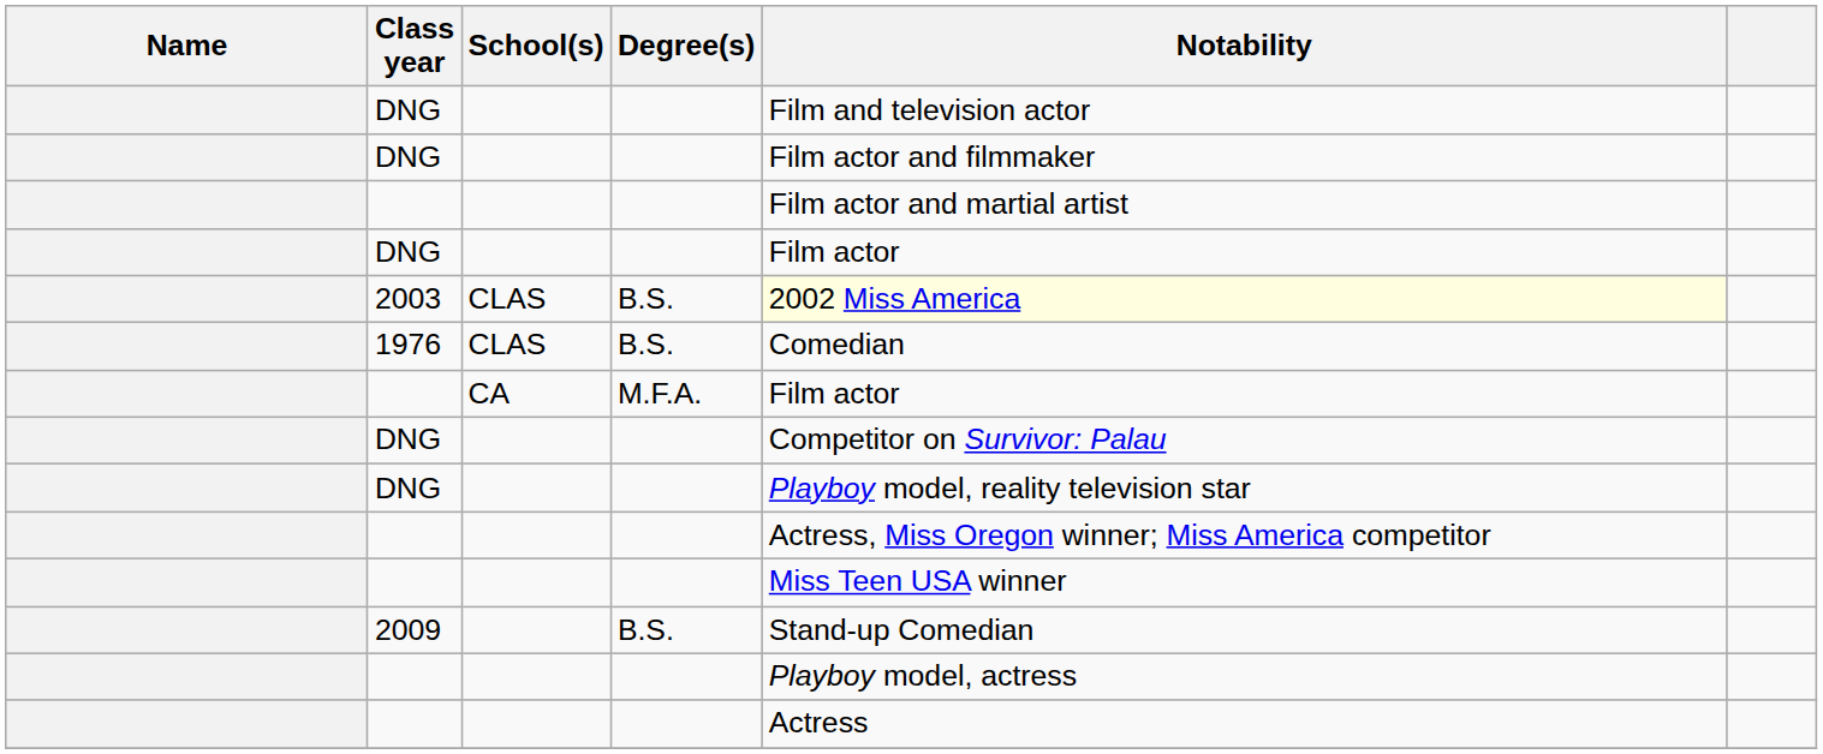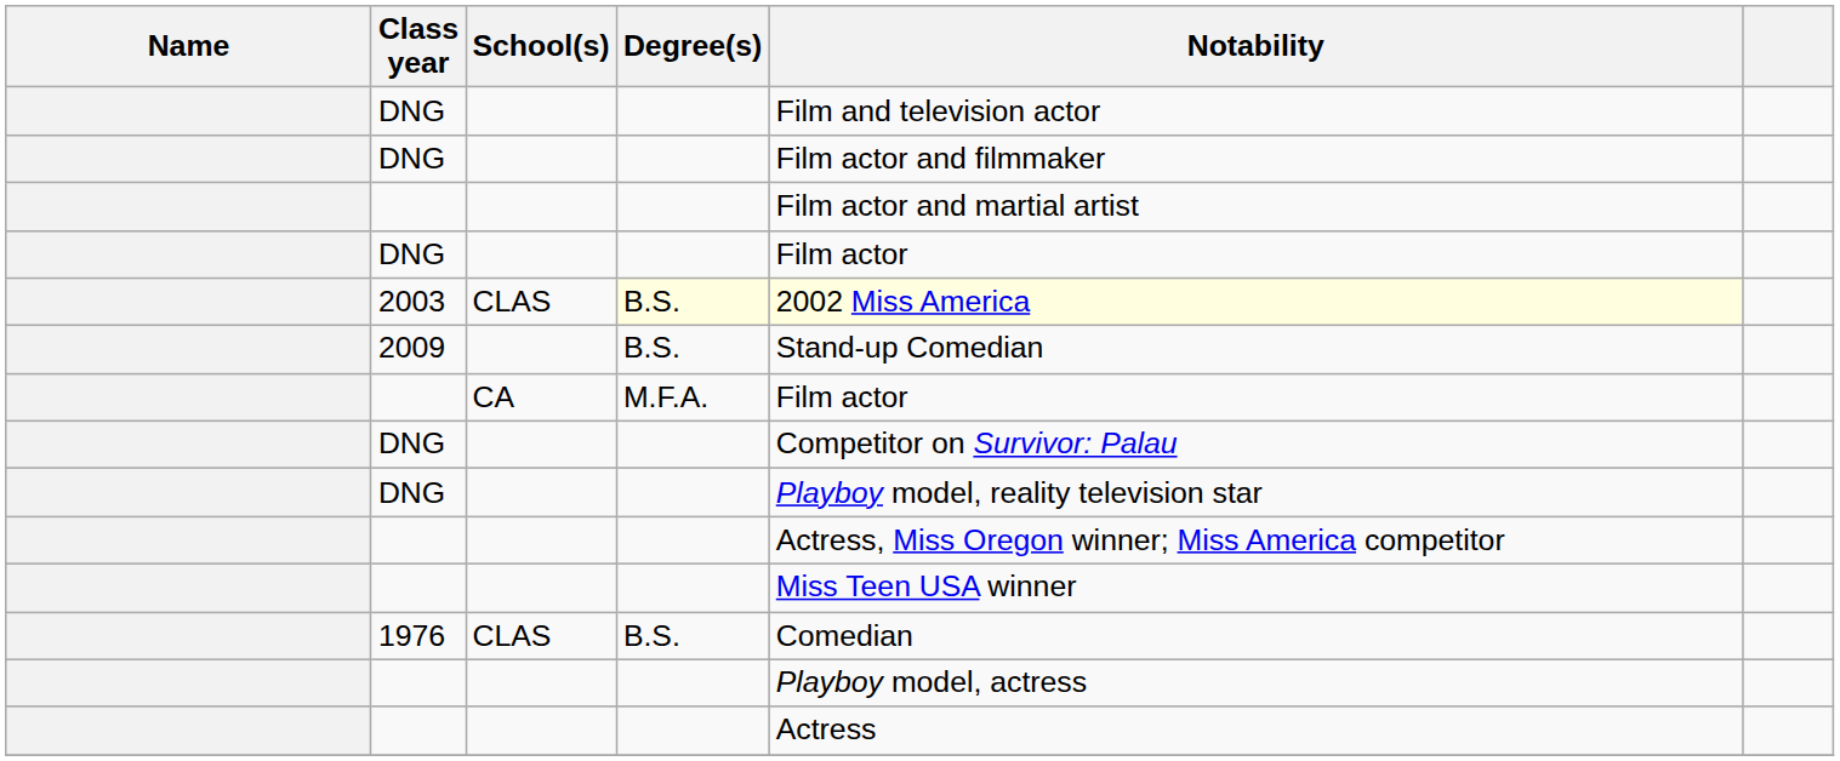 <table class="wikitable sortable plainrowheaders" style="width:77%">
 <tr>
 <th style="width:20%;">Name</th>
 <th style="width:5%;">Class year</th>
 <th style="width:5%;">School(s)</th>
 <th style="width:5%;">Degree(s)</th>
 <th style="width:*;" class="unsortable">Notability</th>
 <th style="width:5%;" class="unsortable"></th>
 </tr>
 <tr>
 <th scope="row"></th>
 <td>DNG</td>
 <td></td>
 <td></td>
 <td>Film and television actor</td>
 <td align=center></td>
 </tr>
 <tr>
 <th scope="row"></th>
 <td>DNG</td>
 <td></td>
 <td></td>
 <td>Film actor and filmmaker</td>
 <td align=center></td>
 </tr>
 <tr>
 <th scope="row"></th>
 <td></td>
 <td></td>
 <td></td>
 <td>Film actor and martial artist</td>
 <td align=center></td>
 </tr>
 <tr>
 <th scope="row"></th>
 <td>DNG</td>
 <td></td>
 <td></td>
 <td>Film actor</td>
 <td align=center></td>
 </tr>
 <tr>
 <th scope="row"></th>
 <td>2003</td>
 <td>CLAS</td>
-<td>B.S.</td>
+<td style="background: lightyellow;">B.S.</td>
 <td style="background: lightyellow;">2002 <a href='#'>Miss America</a></td>
 <td align=center></td>
 </tr>
 <tr>
 <th scope="row"></th>
-<td>1976</td>
-<td>CLAS</td>
+<td>2009</td>
+<td></td>
 <td>B.S.</td>
-<td>Comedian</td>
+<td>Stand-up Comedian</td>
 <td align=center></td>
 </tr>
 <tr>
 <th scope="row"></th>
 <td></td>
 <td>CA</td>
 <td>M.F.A.</td>
 <td>Film actor</td>
 <td align=center></td>
 </tr>
 <tr>
 <th scope="row"></th>
 <td>DNG</td>
 <td></td>
 <td></td>
 <td>Competitor on <em><a href='#'>Survivor: Palau</a></em></td>
 <td align=center></td>
 </tr>
 <tr>
 <th scope="row"></th>
 <td>DNG</td>
 <td></td>
 <td></td>
 <td><em><a href='#'>Playboy</a></em> model, reality television star</td>
 <td align=center></td>
 </tr>
 <tr>
 <th scope="row"></th>
 <td></td>
 <td></td>
 <td></td>
 <td>Actress, <a href='#'>Miss Oregon</a> winner; <a href='#'>Miss America</a> competitor</td>
 <td align=center></td>
 </tr>
 <tr>
 <th scope="row"></th>
 <td></td>
 <td></td>
 <td></td>
 <td><a href='#'>Miss Teen USA</a> winner</td>
 <td align=center></td>
 </tr>
 <tr>
 <th scope="row"></th>
-<td>2009</td>
-<td></td>
+<td>1976</td>
+<td>CLAS</td>
 <td>B.S.</td>
-<td>Stand-up Comedian</td>
+<td>Comedian</td>
 <td align=center></td>
 </tr>
 <tr>
 <th scope="row"></th>
 <td></td>
 <td></td>
 <td></td>
 <td><em>Playboy</em> model, actress</td>
 <td align=center></td>
 </tr>
 <tr>
 <th scope="row"></th>
 <td></td>
 <td></td>
 <td></td>
 <td>Actress</td>
 <td align=center></td>
 </tr>
 <tr>
 </tr>
 </table>
